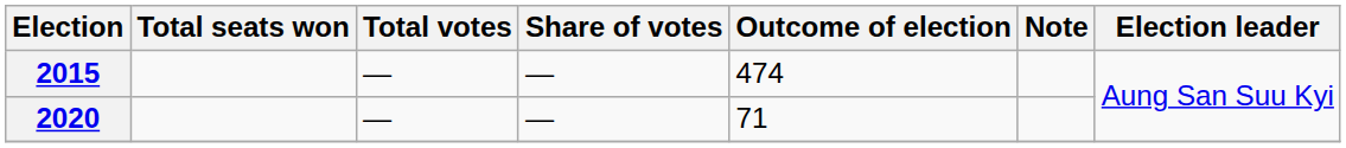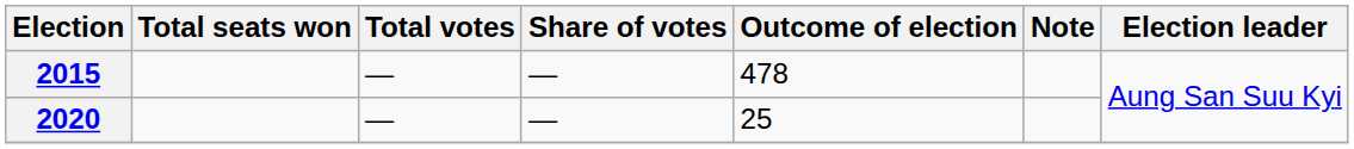 <table class="wikitable">
 <tr>
 <th>Election</th>
 <th>Total seats won</th>
 <th>Total votes</th>
 <th>Share of votes</th>
 <th>Outcome of election</th>
 <th>Note</th>
 <th>Election leader</th>
 </tr>
 <tr>
 <th><a href='#'>2015</a></th>
 <td></td>
 <td>—</td>
 <td>—</td>
-<td> 474</td>
+<td> 478</td>
 <td></td>
 <td rowspan=2><a href='#'>Aung San Suu Kyi</a></td>
 </tr>
 <tr>
 <th><a href='#'>2020</a></th>
 <td></td>
 <td>—</td>
 <td>—</td>
-<td> 71</td>
+<td> 25</td>
 <td></td>
 </tr>
 <tr>
 </tr>
 </table>
